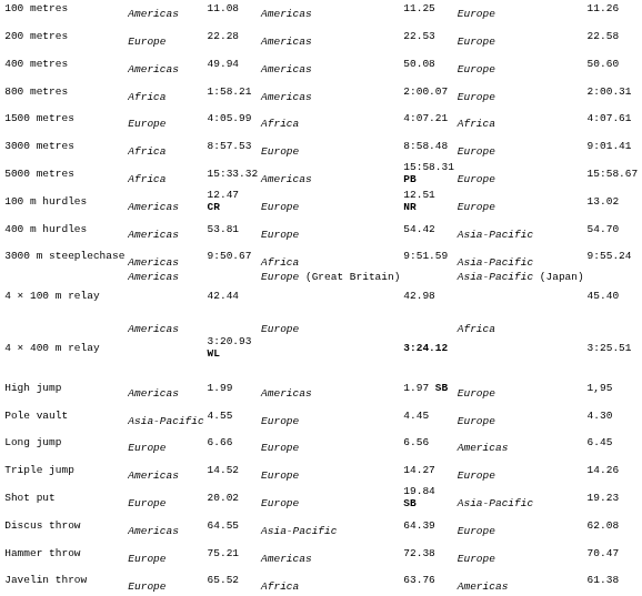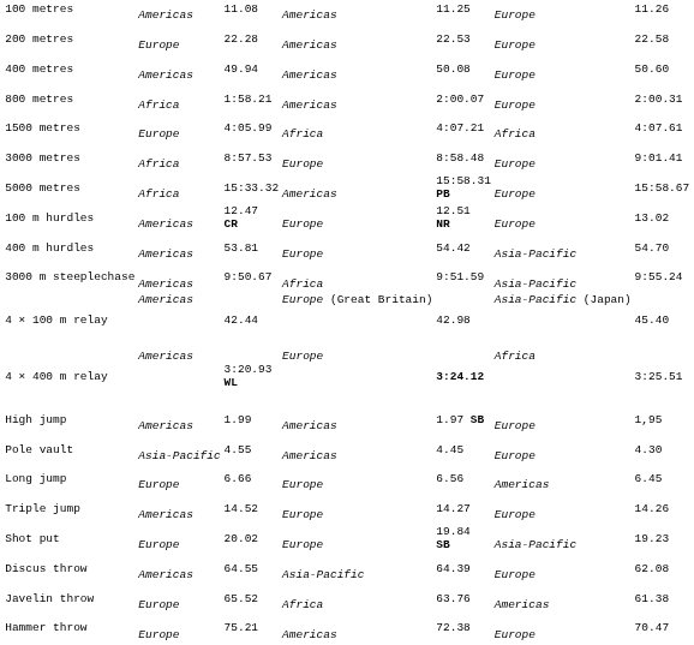 <table>
 <tr>
 <td>100 metres <br></td>
 <td>   <br><em>Americas</em></td>
 <td>11.08</td>
 <td> <br><em>Americas</em></td>
 <td>11.25</td>
 <td>  <br><em>Europe</em></td>
 <td>11.26</td>
 </tr>
 <tr>
 <td>200 metres <br></td>
 <td>   <br><em>Europe</em></td>
 <td>22.28</td>
 <td> <br><em>Americas</em></td>
 <td>22.53</td>
 <td>  <br><em>Europe</em></td>
 <td>22.58</td>
 </tr>
 <tr>
 <td>400 metres <br></td>
 <td>   <br><em>Americas</em></td>
 <td>49.94</td>
 <td>   <br><em>Americas</em></td>
 <td>50.08</td>
 <td>  <br><em>Europe</em></td>
 <td>50.60</td>
 </tr>
 <tr>
 <td>800 metres <br></td>
 <td> <br><em>Africa</em></td>
 <td>1:58.21</td>
 <td>   <br><em>Americas</em></td>
 <td>2:00.07</td>
 <td>  <br><em>Europe</em></td>
 <td>2:00.31</td>
 </tr>
 <tr>
 <td>1500 metres <br></td>
 <td> <br><em>Europe</em></td>
 <td>4:05.99</td>
 <td>   <br><em>Africa</em></td>
 <td>4:07.21</td>
 <td>  <br><em>Africa</em></td>
 <td>4:07.61</td>
 </tr>
 <tr>
 <td>3000 metres <br></td>
 <td> <br><em>Africa</em></td>
 <td>8:57.53</td>
 <td>  <br><em>Europe</em></td>
 <td>8:58.48</td>
 <td>  <br><em>Europe</em></td>
 <td>9:01.41</td>
 </tr>
 <tr>
 <td>5000 metres <br></td>
 <td> <br><em>Africa</em></td>
 <td>15:33.32</td>
 <td>   <br><em>Americas</em></td>
 <td>15:58.31<br><strong>PB</strong></td>
 <td>  <br><em>Europe</em></td>
 <td>15:58.67</td>
 </tr>
 <tr>
 <td>100 m hurdles <br></td>
 <td> <br><em>Americas</em></td>
 <td>12.47<br><strong>CR</strong></td>
 <td>  <br><em>Europe</em></td>
 <td>12.51<br><strong>NR</strong></td>
 <td>  <br><em>Europe</em></td>
 <td>13.02</td>
 </tr>
 <tr>
 <td>400 m hurdles <br></td>
 <td> <br><em>Americas</em></td>
 <td>53.81</td>
 <td>  <br><em>Europe</em></td>
 <td>54.42</td>
 <td>  <br><em>Asia-Pacific</em></td>
 <td>54.70</td>
 </tr>
 <tr>
 <td>3000 m steeplechase <br></td>
 <td> <br><em>Americas</em></td>
 <td>9:50.67</td>
 <td>  <br><em>Africa</em></td>
 <td>9:51.59</td>
 <td>  <br><em>Asia-Pacific</em></td>
 <td>9:55.24</td>
 </tr>
 <tr>
 <td>4 × 100 m relay <br></td>
 <td valign=top><em>Americas</em><br><br> <br><br></td>
 <td>42.44</td>
 <td valign=top><em>Europe</em> (Great Britain)<br><br><br><br></td>
 <td>42.98</td>
 <td valign=top><em>Asia-Pacific</em> (Japan)<br><br><br><br></td>
 <td>45.40</td>
 </tr>
 <tr>
 <td>4 × 400 m relay <br></td>
 <td valign=top><em>Americas</em><br><br> <br><br></td>
 <td>3:20.93<br><strong>WL</strong></td>
 <td valign=top><em>Europe</em><br><br><br><br></td>
 <td><strong>3:24.12</strong></td>
 <td valign=top><em>Africa</em><br><br><br><br></td>
 <td>3:25.51</td>
 </tr>
 <tr>
 <td>High jump <br></td>
 <td> <br><em>Americas</em></td>
 <td>1.99</td>
 <td>   <br><em>Americas</em></td>
 <td>1.97 <strong>SB</strong></td>
 <td>   <br><em>Europe</em></td>
 <td>1,95</td>
 </tr>
 <tr>
 <td>Pole vault <br></td>
 <td> <br><em>Asia-Pacific</em></td>
 <td>4.55</td>
-<td>   <br><em>Europe</em></td>
+<td>   <br><em>Americas</em></td>
 <td>4.45</td>
 <td>   <br><em>Europe</em></td>
 <td>4.30</td>
 </tr>
 <tr>
 <td>Long jump <br></td>
 <td> <br><em>Europe</em></td>
 <td>6.66</td>
 <td>   <br><em>Europe</em></td>
 <td>6.56</td>
 <td>   <br><em>Americas</em></td>
 <td>6.45</td>
 </tr>
 <tr>
 <td>Triple jump <br></td>
 <td>  <br><em>Americas</em></td>
 <td>14.52</td>
 <td>   <br><em>Europe</em></td>
 <td>14.27</td>
 <td>   <br><em>Europe</em></td>
 <td>14.26</td>
 </tr>
 <tr>
 <td>Shot put <br></td>
 <td>  <br><em>Europe</em></td>
 <td>20.02</td>
 <td>  <br><em>Europe</em></td>
 <td>19.84<br><strong>SB</strong></td>
 <td>   <br><em>Asia-Pacific</em></td>
 <td>19.23</td>
 </tr>
 <tr>
 <td>Discus throw <br></td>
 <td>  <br><em>Americas</em></td>
 <td>64.55</td>
 <td>   <br><em>Asia-Pacific</em></td>
 <td>64.39</td>
 <td>   <br><em>Europe</em></td>
 <td>62.08</td>
 </tr>
 <tr>
+<td>Javelin throw <br></td>
+<td> <br><em>Europe</em></td>
+<td>65.52</td>
+<td>   <br><em>Africa</em></td>
+<td>63.76</td>
+<td>  <br><em>Americas</em></td>
+<td>61.38</td>
+</tr>
+<tr>
 <td>Hammer throw <br></td>
 <td>  <br><em>Europe</em></td>
 <td>75.21</td>
 <td>   <br><em>Americas</em></td>
 <td>72.38</td>
 <td>   <br><em>Europe</em></td>
 <td>70.47</td>
 </tr>
-<tr>
-<td>Javelin throw <br></td>
-<td> <br><em>Europe</em></td>
-<td>65.52</td>
-<td>   <br><em>Africa</em></td>
-<td>63.76</td>
-<td>  <br><em>Americas</em></td>
-<td>61.38</td>
-</tr>
 </table>
